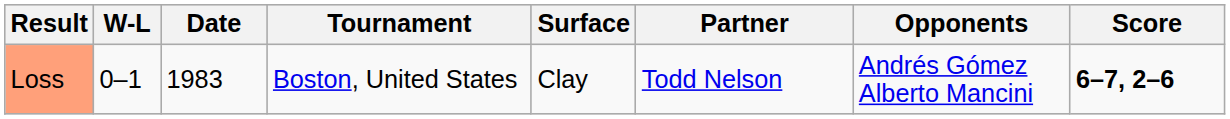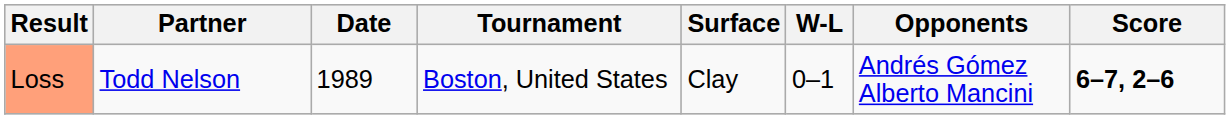 <table class="sortable wikitable">
 <tr>
 <th style="width:40px">Result</th>
-<th style="width:35px" class="unsortable">W-L</th>
+<th style="width:130px">Partner</th>
 <th style="width:60px">Date</th>
 <th style="width:160px">Tournament</th>
 <th style="width:50px">Surface</th>
-<th style="width:130px">Partner</th>
+<th style="width:35px" class="unsortable">W-L</th>
 <th style="width:130px">Opponents</th>
 <th style="width:90px" class="unsortable">Score</th>
 </tr>
 <tr>
 <td style="background:#ffa07a;">Loss</td>
-<td>0–1</td>
-<td>1983</td>
+<td> <a href='#'>Todd Nelson</a></td>
+<td>1989</td>
 <td><a href='#'>Boston</a>, United States</td>
 <td>Clay</td>
-<td> <a href='#'>Todd Nelson</a></td>
+<td>0–1</td>
 <td> <a href='#'>Andrés Gómez</a><br> <a href='#'>Alberto Mancini</a></td>
 <td><strong>6–7, 2–6</strong></td>
 </tr>
 </table>
